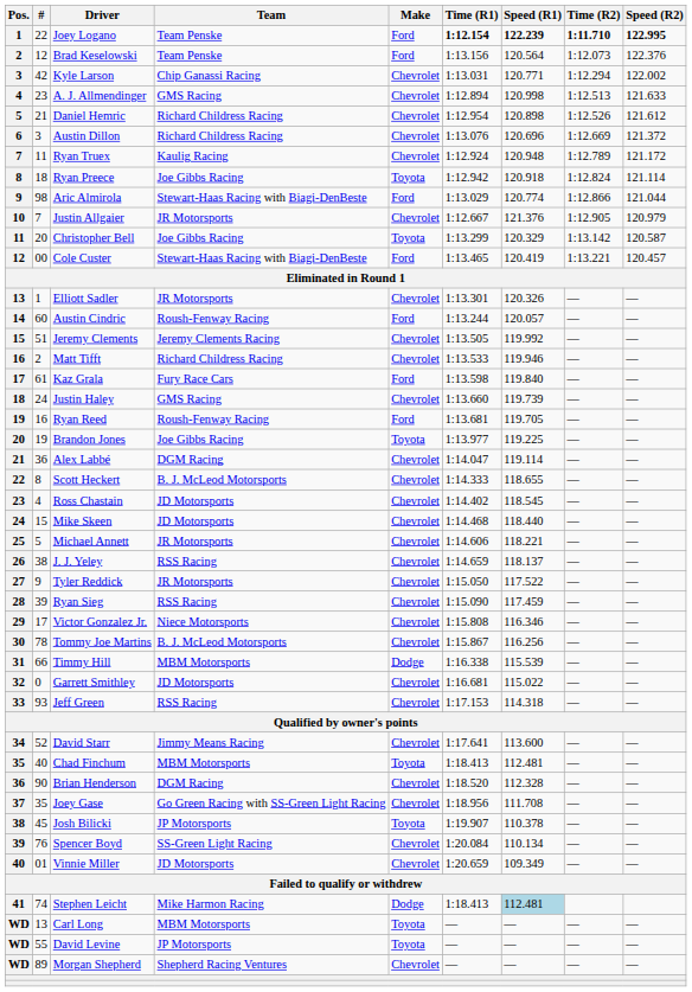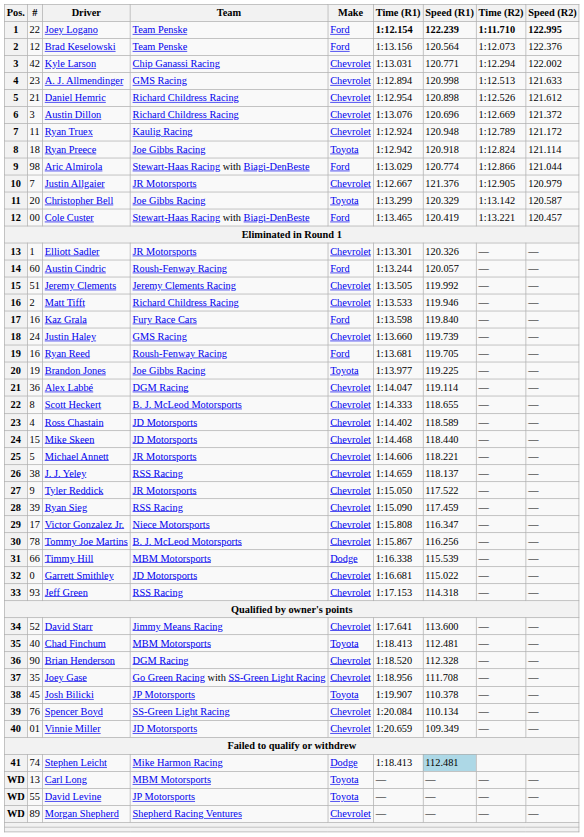 <table class="wikitable" style="font-size:95%">
 <tr>
 <th>Pos.</th>
 <th>#</th>
 <th>Driver</th>
 <th>Team</th>
 <th>Make</th>
 <th>Time (R1)</th>
 <th>Speed (R1)</th>
 <th>Time (R2)</th>
 <th>Speed (R2)</th>
 </tr>
 <tr>
 <th>1</th>
 <td>22</td>
 <td><a href='#'>Joey Logano</a></td>
 <td><a href='#'>Team Penske</a></td>
 <td><a href='#'>Ford</a></td>
 <td><strong>1:12.154</strong></td>
 <td><strong>122.239</strong></td>
 <td><strong>1:11.710</strong></td>
 <td><strong>122.995</strong></td>
 </tr>
 <tr>
 <th>2</th>
 <td>12</td>
 <td><a href='#'>Brad Keselowski</a></td>
 <td><a href='#'>Team Penske</a></td>
 <td><a href='#'>Ford</a></td>
 <td>1:13.156</td>
 <td>120.564</td>
 <td>1:12.073</td>
 <td>122.376</td>
 </tr>
 <tr>
 <th>3</th>
 <td>42</td>
 <td><a href='#'>Kyle Larson</a></td>
 <td><a href='#'>Chip Ganassi Racing</a></td>
 <td><a href='#'>Chevrolet</a></td>
 <td>1:13.031</td>
 <td>120.771</td>
 <td>1:12.294</td>
 <td>122.002</td>
 </tr>
 <tr>
 <th>4</th>
 <td>23</td>
 <td><a href='#'>A. J. Allmendinger</a></td>
 <td><a href='#'>GMS Racing</a></td>
 <td><a href='#'>Chevrolet</a></td>
 <td>1:12.894</td>
 <td>120.998</td>
 <td>1:12.513</td>
 <td>121.633</td>
 </tr>
 <tr>
 <th>5</th>
 <td>21</td>
 <td><a href='#'>Daniel Hemric</a></td>
 <td><a href='#'>Richard Childress Racing</a></td>
 <td><a href='#'>Chevrolet</a></td>
 <td>1:12.954</td>
 <td>120.898</td>
 <td>1:12.526</td>
 <td>121.612</td>
 </tr>
 <tr>
 <th>6</th>
 <td>3</td>
 <td><a href='#'>Austin Dillon</a></td>
 <td><a href='#'>Richard Childress Racing</a></td>
 <td><a href='#'>Chevrolet</a></td>
 <td>1:13.076</td>
 <td>120.696</td>
 <td>1:12.669</td>
 <td>121.372</td>
 </tr>
 <tr>
 <th>7</th>
 <td>11</td>
 <td><a href='#'>Ryan Truex</a></td>
 <td><a href='#'>Kaulig Racing</a></td>
 <td><a href='#'>Chevrolet</a></td>
 <td>1:12.924</td>
 <td>120.948</td>
 <td>1:12.789</td>
 <td>121.172</td>
 </tr>
 <tr>
 <th>8</th>
 <td>18</td>
 <td><a href='#'>Ryan Preece</a></td>
 <td><a href='#'>Joe Gibbs Racing</a></td>
 <td><a href='#'>Toyota</a></td>
 <td>1:12.942</td>
 <td>120.918</td>
 <td>1:12.824</td>
 <td>121.114</td>
 </tr>
 <tr>
 <th>9</th>
 <td>98</td>
 <td><a href='#'>Aric Almirola</a></td>
 <td><a href='#'>Stewart-Haas Racing</a> with <a href='#'>Biagi-DenBeste</a></td>
 <td><a href='#'>Ford</a></td>
 <td>1:13.029</td>
 <td>120.774</td>
 <td>1:12.866</td>
 <td>121.044</td>
 </tr>
 <tr>
 <th>10</th>
 <td>7</td>
 <td><a href='#'>Justin Allgaier</a></td>
 <td><a href='#'>JR Motorsports</a></td>
 <td><a href='#'>Chevrolet</a></td>
 <td>1:12.667</td>
 <td>121.376</td>
 <td>1:12.905</td>
 <td>120.979</td>
 </tr>
 <tr>
 <th>11</th>
 <td>20</td>
 <td><a href='#'>Christopher Bell</a></td>
 <td><a href='#'>Joe Gibbs Racing</a></td>
 <td><a href='#'>Toyota</a></td>
 <td>1:13.299</td>
 <td>120.329</td>
 <td>1:13.142</td>
 <td>120.587</td>
 </tr>
 <tr>
 <th>12</th>
 <td>00</td>
 <td><a href='#'>Cole Custer</a></td>
 <td><a href='#'>Stewart-Haas Racing</a> with <a href='#'>Biagi-DenBeste</a></td>
 <td><a href='#'>Ford</a></td>
 <td>1:13.465</td>
 <td>120.419</td>
 <td>1:13.221</td>
 <td>120.457</td>
 </tr>
 <tr>
 <th colspan="9">Eliminated in Round 1</th>
 </tr>
 <tr>
 <th>13</th>
 <td>1</td>
 <td><a href='#'>Elliott Sadler</a></td>
 <td><a href='#'>JR Motorsports</a></td>
 <td><a href='#'>Chevrolet</a></td>
 <td>1:13.301</td>
 <td>120.326</td>
 <td>—</td>
 <td>—</td>
 </tr>
 <tr>
 <th>14</th>
 <td>60</td>
 <td><a href='#'>Austin Cindric</a></td>
 <td><a href='#'>Roush-Fenway Racing</a></td>
 <td><a href='#'>Ford</a></td>
 <td>1:13.244</td>
 <td>120.057</td>
 <td>—</td>
 <td>—</td>
 </tr>
 <tr>
 <th>15</th>
 <td>51</td>
 <td><a href='#'>Jeremy Clements</a></td>
 <td><a href='#'>Jeremy Clements Racing</a></td>
 <td><a href='#'>Chevrolet</a></td>
 <td>1:13.505</td>
 <td>119.992</td>
 <td>—</td>
 <td>—</td>
 </tr>
 <tr>
 <th>16</th>
 <td>2</td>
 <td><a href='#'>Matt Tifft</a></td>
 <td><a href='#'>Richard Childress Racing</a></td>
 <td><a href='#'>Chevrolet</a></td>
 <td>1:13.533</td>
 <td>119.946</td>
 <td>—</td>
 <td>—</td>
 </tr>
 <tr>
 <th>17</th>
-<td>61</td>
+<td>16</td>
 <td><a href='#'>Kaz Grala</a></td>
 <td><a href='#'>Fury Race Cars</a></td>
 <td><a href='#'>Ford</a></td>
 <td>1:13.598</td>
 <td>119.840</td>
 <td>—</td>
 <td>—</td>
 </tr>
 <tr>
 <th>18</th>
 <td>24</td>
 <td><a href='#'>Justin Haley</a></td>
 <td><a href='#'>GMS Racing</a></td>
 <td><a href='#'>Chevrolet</a></td>
 <td>1:13.660</td>
 <td>119.739</td>
 <td>—</td>
 <td>—</td>
 </tr>
 <tr>
 <th>19</th>
 <td>16</td>
 <td><a href='#'>Ryan Reed</a></td>
 <td><a href='#'>Roush-Fenway Racing</a></td>
 <td><a href='#'>Ford</a></td>
 <td>1:13.681</td>
 <td>119.705</td>
 <td>—</td>
 <td>—</td>
 </tr>
 <tr>
 <th>20</th>
 <td>19</td>
 <td><a href='#'>Brandon Jones</a></td>
 <td><a href='#'>Joe Gibbs Racing</a></td>
 <td><a href='#'>Toyota</a></td>
 <td>1:13.977</td>
 <td>119.225</td>
 <td>—</td>
 <td>—</td>
 </tr>
 <tr>
 <th>21</th>
 <td>36</td>
 <td><a href='#'>Alex Labbé</a></td>
 <td><a href='#'>DGM Racing</a></td>
 <td><a href='#'>Chevrolet</a></td>
 <td>1:14.047</td>
 <td>119.114</td>
 <td>—</td>
 <td>—</td>
 </tr>
 <tr>
 <th>22</th>
 <td>8</td>
 <td><a href='#'>Scott Heckert</a></td>
 <td><a href='#'>B. J. McLeod Motorsports</a></td>
 <td><a href='#'>Chevrolet</a></td>
 <td>1:14.333</td>
 <td>118.655</td>
 <td>—</td>
 <td>—</td>
 </tr>
 <tr>
 <th>23</th>
 <td>4</td>
 <td><a href='#'>Ross Chastain</a></td>
 <td><a href='#'>JD Motorsports</a></td>
 <td><a href='#'>Chevrolet</a></td>
 <td>1:14.402</td>
-<td>118.545</td>
+<td>118.589</td>
 <td>—</td>
 <td>—</td>
 </tr>
 <tr>
 <th>24</th>
 <td>15</td>
 <td><a href='#'>Mike Skeen</a></td>
 <td><a href='#'>JD Motorsports</a></td>
 <td><a href='#'>Chevrolet</a></td>
 <td>1:14.468</td>
 <td>118.440</td>
 <td>—</td>
 <td>—</td>
 </tr>
 <tr>
 <th>25</th>
 <td>5</td>
 <td><a href='#'>Michael Annett</a></td>
 <td><a href='#'>JR Motorsports</a></td>
 <td><a href='#'>Chevrolet</a></td>
 <td>1:14.606</td>
 <td>118.221</td>
 <td>—</td>
 <td>—</td>
 </tr>
 <tr>
 <th>26</th>
 <td>38</td>
 <td><a href='#'>J. J. Yeley</a></td>
 <td><a href='#'>RSS Racing</a></td>
 <td><a href='#'>Chevrolet</a></td>
 <td>1:14.659</td>
 <td>118.137</td>
 <td>—</td>
 <td>—</td>
 </tr>
 <tr>
 <th>27</th>
 <td>9</td>
 <td><a href='#'>Tyler Reddick</a></td>
 <td><a href='#'>JR Motorsports</a></td>
 <td><a href='#'>Chevrolet</a></td>
 <td>1:15.050</td>
 <td>117.522</td>
 <td>—</td>
 <td>—</td>
 </tr>
 <tr>
 <th>28</th>
 <td>39</td>
 <td><a href='#'>Ryan Sieg</a></td>
 <td><a href='#'>RSS Racing</a></td>
 <td><a href='#'>Chevrolet</a></td>
 <td>1:15.090</td>
 <td>117.459</td>
 <td>—</td>
 <td>—</td>
 </tr>
 <tr>
 <th>29</th>
 <td>17</td>
 <td><a href='#'>Victor Gonzalez Jr.</a></td>
 <td><a href='#'>Niece Motorsports</a></td>
 <td><a href='#'>Chevrolet</a></td>
 <td>1:15.808</td>
-<td>116.346</td>
+<td>116.347</td>
 <td>—</td>
 <td>—</td>
 </tr>
 <tr>
 <th>30</th>
 <td>78</td>
 <td><a href='#'>Tommy Joe Martins</a></td>
 <td><a href='#'>B. J. McLeod Motorsports</a></td>
 <td><a href='#'>Chevrolet</a></td>
 <td>1:15.867</td>
 <td>116.256</td>
 <td>—</td>
 <td>—</td>
 </tr>
 <tr>
 <th>31</th>
 <td>66</td>
 <td><a href='#'>Timmy Hill</a></td>
 <td><a href='#'>MBM Motorsports</a></td>
 <td><a href='#'>Dodge</a></td>
 <td>1:16.338</td>
 <td>115.539</td>
 <td>—</td>
 <td>—</td>
 </tr>
 <tr>
 <th>32</th>
 <td>0</td>
 <td><a href='#'>Garrett Smithley</a></td>
 <td><a href='#'>JD Motorsports</a></td>
 <td><a href='#'>Chevrolet</a></td>
 <td>1:16.681</td>
 <td>115.022</td>
 <td>—</td>
 <td>—</td>
 </tr>
 <tr>
 <th>33</th>
 <td>93</td>
 <td><a href='#'>Jeff Green</a></td>
 <td><a href='#'>RSS Racing</a></td>
 <td><a href='#'>Chevrolet</a></td>
 <td>1:17.153</td>
 <td>114.318</td>
 <td>—</td>
 <td>—</td>
 </tr>
 <tr>
 <th colspan="9">Qualified by owner's points</th>
 </tr>
 <tr>
 <th>34</th>
 <td>52</td>
 <td><a href='#'>David Starr</a></td>
 <td><a href='#'>Jimmy Means Racing</a></td>
 <td><a href='#'>Chevrolet</a></td>
 <td>1:17.641</td>
 <td>113.600</td>
 <td>—</td>
 <td>—</td>
 </tr>
 <tr>
 <th>35</th>
 <td>40</td>
 <td><a href='#'>Chad Finchum</a></td>
 <td><a href='#'>MBM Motorsports</a></td>
 <td><a href='#'>Toyota</a></td>
 <td>1:18.413</td>
 <td>112.481</td>
 <td>—</td>
 <td>—</td>
 </tr>
 <tr>
 <th>36</th>
 <td>90</td>
 <td><a href='#'>Brian Henderson</a></td>
 <td><a href='#'>DGM Racing</a></td>
 <td><a href='#'>Chevrolet</a></td>
 <td>1:18.520</td>
 <td>112.328</td>
 <td>—</td>
 <td>—</td>
 </tr>
 <tr>
 <th>37</th>
 <td>35</td>
 <td><a href='#'>Joey Gase</a></td>
 <td><a href='#'>Go Green Racing</a> with <a href='#'>SS-Green Light Racing</a></td>
 <td><a href='#'>Chevrolet</a></td>
 <td>1:18.956</td>
 <td>111.708</td>
 <td>—</td>
 <td>—</td>
 </tr>
 <tr>
 <th>38</th>
 <td>45</td>
 <td><a href='#'>Josh Bilicki</a></td>
 <td><a href='#'>JP Motorsports</a></td>
 <td><a href='#'>Toyota</a></td>
 <td>1:19.907</td>
 <td>110.378</td>
 <td>—</td>
 <td>—</td>
 </tr>
 <tr>
 <th>39</th>
 <td>76</td>
 <td><a href='#'>Spencer Boyd</a></td>
 <td><a href='#'>SS-Green Light Racing</a></td>
 <td><a href='#'>Chevrolet</a></td>
 <td>1:20.084</td>
 <td>110.134</td>
 <td>—</td>
 <td>—</td>
 </tr>
 <tr>
 <th>40</th>
 <td>01</td>
 <td><a href='#'>Vinnie Miller</a></td>
 <td><a href='#'>JD Motorsports</a></td>
 <td><a href='#'>Chevrolet</a></td>
 <td>1:20.659</td>
 <td>109.349</td>
 <td>—</td>
 <td>—</td>
 </tr>
 <tr>
 <th colspan="9">Failed to qualify or withdrew</th>
 </tr>
 <tr>
 <th>41</th>
 <td>74</td>
 <td><a href='#'>Stephen Leicht</a></td>
 <td><a href='#'>Mike Harmon Racing</a></td>
 <td><a href='#'>Dodge</a></td>
 <td>1:18.413</td>
 <td style="background: lightblue;">112.481</td>
 <td></td>
 <td></td>
 </tr>
 <tr>
 <th>WD</th>
 <td>13</td>
 <td><a href='#'>Carl Long</a></td>
 <td><a href='#'>MBM Motorsports</a></td>
 <td><a href='#'>Toyota</a></td>
 <td>—</td>
 <td>—</td>
 <td>—</td>
 <td>—</td>
 </tr>
 <tr>
 <th>WD</th>
 <td>55</td>
 <td><a href='#'>David Levine</a></td>
 <td><a href='#'>JP Motorsports</a></td>
 <td><a href='#'>Toyota</a></td>
 <td>—</td>
 <td>—</td>
 <td>—</td>
 <td>—</td>
 </tr>
 <tr>
 <th>WD</th>
 <td>89</td>
 <td><a href='#'>Morgan Shepherd</a></td>
 <td><a href='#'>Shepherd Racing Ventures</a></td>
 <td><a href='#'>Chevrolet</a></td>
 <td>—</td>
 <td>—</td>
 <td>—</td>
 <td>—</td>
 </tr>
 <tr>
 <th colspan="9"></th>
 </tr>
 <tr>
 <th colspan="9"></th>
 </tr>
 </table>
